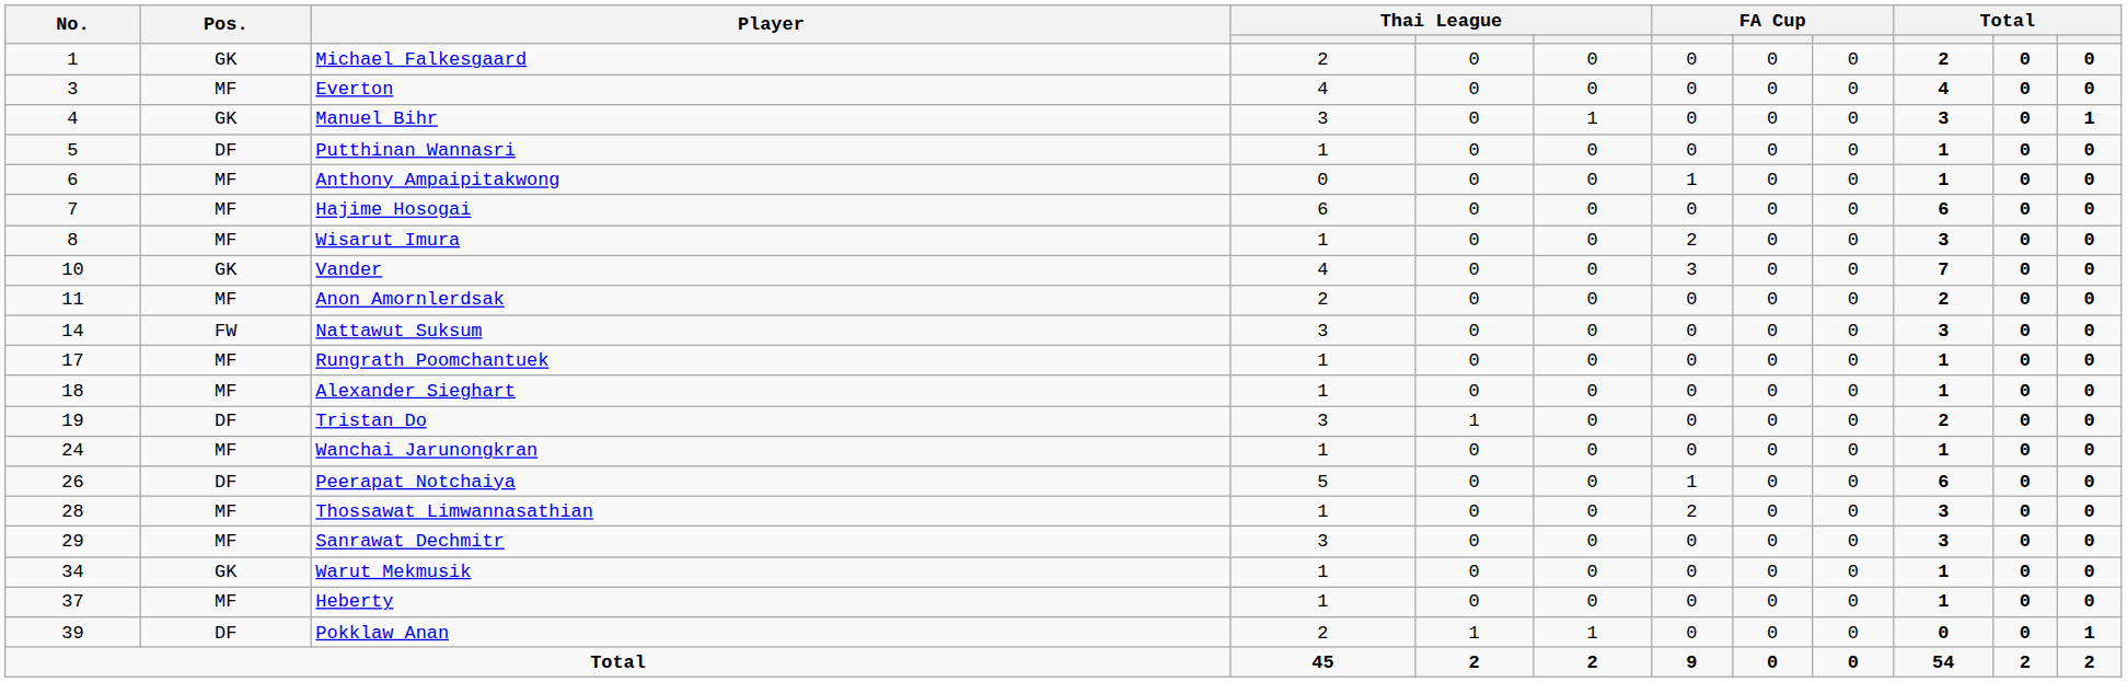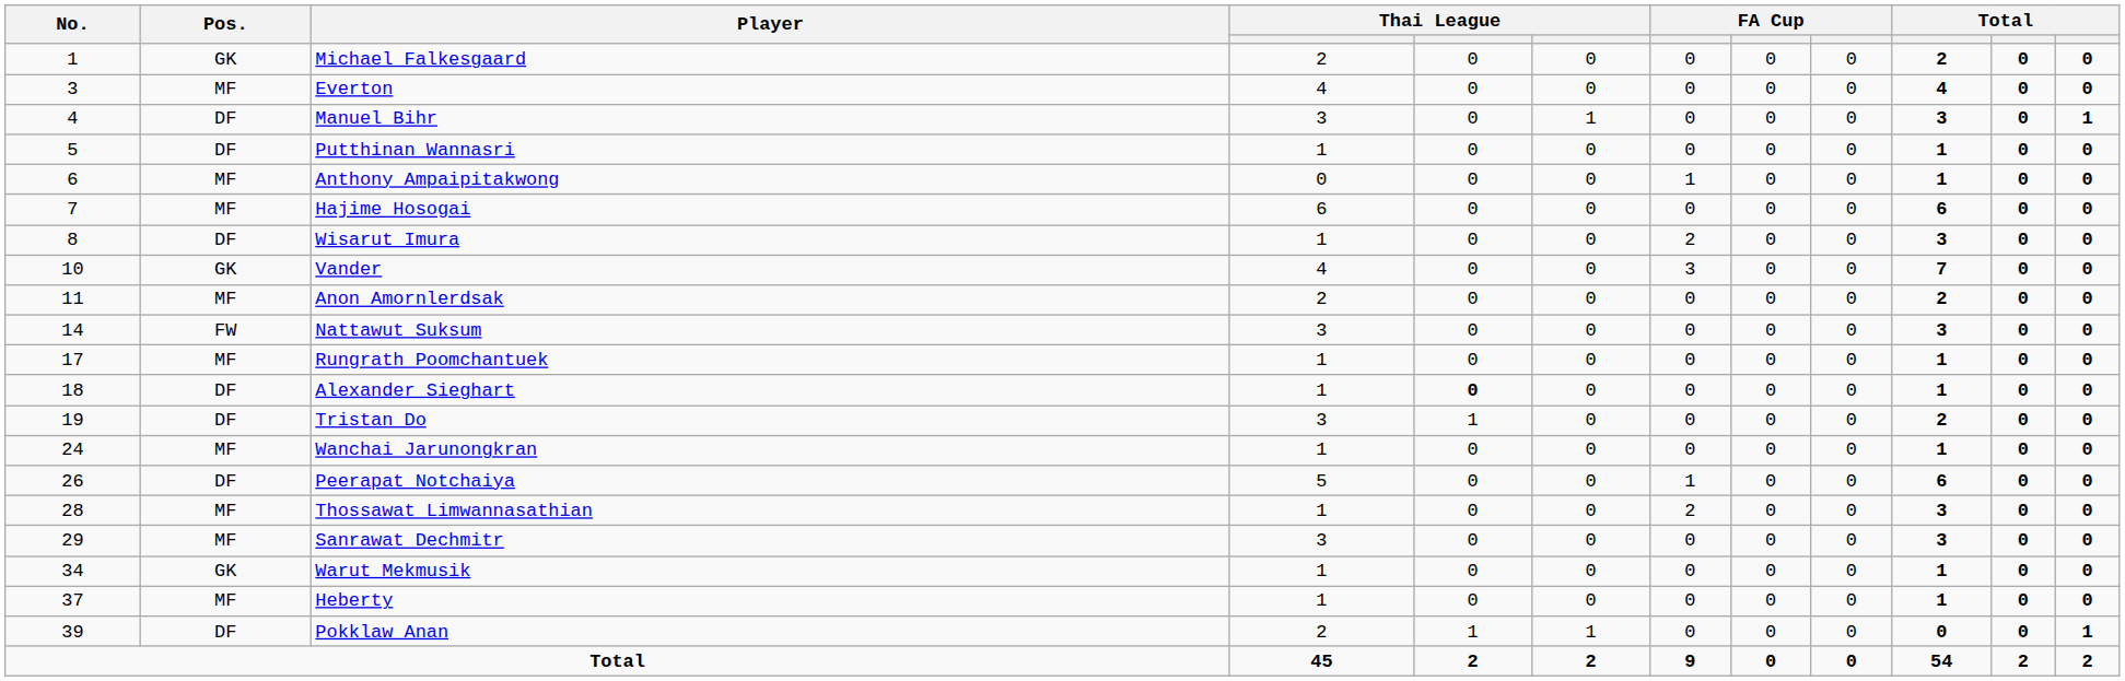 <table class="wikitable" style="text-align:center;width:75%;">
 <tr>
 <th rowspan="2">No.</th>
 <th rowspan="2">Pos.</th>
 <th rowspan="2">Player</th>
 <th colspan="3">Thai League</th>
 <th colspan="3">FA Cup</th>
 <th colspan="3">Total</th>
 </tr>
 <tr>
 <th></th>
 <th></th>
 <th></th>
 <th></th>
 <th></th>
 <th></th>
 <th></th>
 <th></th>
 <th></th>
 </tr>
 <tr>
 <td>1</td>
 <td>GK</td>
 <td align=left> <a href='#'>Michael Falkesgaard</a></td>
 <td>2</td>
 <td>0</td>
 <td>0</td>
 <td>0</td>
 <td>0</td>
 <td>0</td>
 <td><strong>2</strong></td>
 <td><strong>0</strong></td>
 <td><strong>0</strong></td>
 </tr>
 <tr>
 <td>3</td>
 <td>MF</td>
 <td align=left> <a href='#'>Everton</a></td>
 <td>4</td>
 <td>0</td>
 <td>0</td>
 <td>0</td>
 <td>0</td>
 <td>0</td>
 <td><strong>4</strong></td>
 <td><strong>0</strong></td>
 <td><strong>0</strong></td>
 </tr>
 <tr>
 <td>4</td>
-<td>GK</td>
+<td>DF</td>
 <td align=left> <a href='#'>Manuel Bihr</a></td>
 <td>3</td>
 <td>0</td>
 <td>1</td>
 <td>0</td>
 <td>0</td>
 <td>0</td>
 <td><strong>3</strong></td>
 <td><strong>0</strong></td>
 <td><strong>1</strong></td>
 </tr>
 <tr>
 <td>5</td>
 <td>DF</td>
 <td align=left> <a href='#'>Putthinan Wannasri</a></td>
 <td>1</td>
 <td>0</td>
 <td>0</td>
 <td>0</td>
 <td>0</td>
 <td>0</td>
 <td><strong>1</strong></td>
 <td><strong>0</strong></td>
 <td><strong>0</strong></td>
 </tr>
 <tr>
 <td>6</td>
 <td>MF</td>
 <td align=left> <a href='#'>Anthony Ampaipitakwong</a></td>
 <td>0</td>
 <td>0</td>
 <td>0</td>
 <td>1</td>
 <td>0</td>
 <td>0</td>
 <td><strong>1</strong></td>
 <td><strong>0</strong></td>
 <td><strong>0</strong></td>
 </tr>
 <tr>
 <td>7</td>
 <td>MF</td>
 <td align=left> <a href='#'>Hajime Hosogai</a></td>
 <td>6</td>
 <td>0</td>
 <td>0</td>
 <td>0</td>
 <td>0</td>
 <td>0</td>
 <td><strong>6</strong></td>
 <td><strong>0</strong></td>
 <td><strong>0</strong></td>
 </tr>
 <tr>
 <td>8</td>
-<td>MF</td>
+<td>DF</td>
 <td align=left> <a href='#'>Wisarut Imura</a></td>
 <td>1</td>
 <td>0</td>
 <td>0</td>
 <td>2</td>
 <td>0</td>
 <td>0</td>
 <td><strong>3</strong></td>
 <td><strong>0</strong></td>
 <td><strong>0</strong></td>
 </tr>
 <tr>
 <td>10</td>
 <td>GK</td>
 <td align=left> <a href='#'>Vander</a></td>
 <td>4</td>
 <td>0</td>
 <td>0</td>
 <td>3</td>
 <td>0</td>
 <td>0</td>
 <td><strong>7</strong></td>
 <td><strong>0</strong></td>
 <td><strong>0</strong></td>
 </tr>
 <tr>
 <td>11</td>
 <td>MF</td>
 <td align=left> <a href='#'>Anon Amornlerdsak</a></td>
 <td>2</td>
 <td>0</td>
 <td>0</td>
 <td>0</td>
 <td>0</td>
 <td>0</td>
 <td><strong>2</strong></td>
 <td><strong>0</strong></td>
 <td><strong>0</strong></td>
 </tr>
 <tr>
 <td>14</td>
 <td>FW</td>
 <td align=left> <a href='#'>Nattawut Suksum</a></td>
 <td>3</td>
 <td>0</td>
 <td>0</td>
 <td>0</td>
 <td>0</td>
 <td>0</td>
 <td><strong>3</strong></td>
 <td><strong>0</strong></td>
 <td><strong>0</strong></td>
 </tr>
 <tr>
 <td>17</td>
 <td>MF</td>
 <td align=left> <a href='#'>Rungrath Poomchantuek</a></td>
 <td>1</td>
 <td>0</td>
 <td>0</td>
 <td>0</td>
 <td>0</td>
 <td>0</td>
 <td><strong>1</strong></td>
 <td><strong>0</strong></td>
 <td><strong>0</strong></td>
 </tr>
 <tr>
 <td>18</td>
-<td>MF</td>
+<td>DF</td>
 <td align=left> <a href='#'>Alexander Sieghart</a></td>
 <td>1</td>
-<td>0</td>
+<td><strong>0</strong></td>
 <td>0</td>
 <td>0</td>
 <td>0</td>
 <td>0</td>
 <td><strong>1</strong></td>
 <td><strong>0</strong></td>
 <td><strong>0</strong></td>
 </tr>
 <tr>
 <td>19</td>
 <td>DF</td>
 <td align=left> <a href='#'>Tristan Do</a></td>
 <td>3</td>
 <td>1</td>
 <td>0</td>
 <td>0</td>
 <td>0</td>
 <td>0</td>
 <td><strong>2</strong></td>
 <td><strong>0</strong></td>
 <td><strong>0</strong></td>
 </tr>
 <tr>
 <td>24</td>
 <td>MF</td>
 <td align=left> <a href='#'>Wanchai Jarunongkran</a></td>
 <td>1</td>
 <td>0</td>
 <td>0</td>
 <td>0</td>
 <td>0</td>
 <td>0</td>
 <td><strong>1</strong></td>
 <td><strong>0</strong></td>
 <td><strong>0</strong></td>
 </tr>
 <tr>
 <td>26</td>
 <td>DF</td>
 <td align=left> <a href='#'>Peerapat Notchaiya</a></td>
 <td>5</td>
 <td>0</td>
 <td>0</td>
 <td>1</td>
 <td>0</td>
 <td>0</td>
 <td><strong>6</strong></td>
 <td><strong>0</strong></td>
 <td><strong>0</strong></td>
 </tr>
 <tr>
 <td>28</td>
 <td>MF</td>
 <td align=left> <a href='#'>Thossawat Limwannasathian</a></td>
 <td>1</td>
 <td>0</td>
 <td>0</td>
 <td>2</td>
 <td>0</td>
 <td>0</td>
 <td><strong>3</strong></td>
 <td><strong>0</strong></td>
 <td><strong>0</strong></td>
 </tr>
 <tr>
 <td>29</td>
 <td>MF</td>
 <td align=left> <a href='#'>Sanrawat Dechmitr</a></td>
 <td>3</td>
 <td>0</td>
 <td>0</td>
 <td>0</td>
 <td>0</td>
 <td>0</td>
 <td><strong>3</strong></td>
 <td><strong>0</strong></td>
 <td><strong>0</strong></td>
 </tr>
 <tr>
 <td>34</td>
 <td>GK</td>
 <td align=left> <a href='#'>Warut Mekmusik</a></td>
 <td>1</td>
 <td>0</td>
 <td>0</td>
 <td>0</td>
 <td>0</td>
 <td>0</td>
 <td><strong>1</strong></td>
 <td><strong>0</strong></td>
 <td><strong>0</strong></td>
 </tr>
 <tr>
 <td>37</td>
 <td>MF</td>
 <td align=left> <a href='#'>Heberty</a></td>
 <td>1</td>
 <td>0</td>
 <td>0</td>
 <td>0</td>
 <td>0</td>
 <td>0</td>
 <td><strong>1</strong></td>
 <td><strong>0</strong></td>
 <td><strong>0</strong></td>
 </tr>
 <tr>
 <td>39</td>
 <td>DF</td>
 <td align=left> <a href='#'>Pokklaw Anan</a></td>
 <td>2</td>
 <td>1</td>
 <td>1</td>
 <td>0</td>
 <td>0</td>
 <td>0</td>
 <td><strong>0</strong></td>
 <td><strong>0</strong></td>
 <td><strong>1</strong></td>
 </tr>
 <tr>
 <td colspan="3"><strong>Total</strong></td>
 <td><strong>45</strong></td>
 <td><strong>2</strong></td>
 <td><strong>2</strong></td>
 <td><strong>9</strong></td>
 <td><strong>0</strong></td>
 <td><strong>0</strong></td>
 <td><strong>54</strong></td>
 <td><strong>2</strong></td>
 <td><strong>2</strong></td>
 </tr>
 </table>
